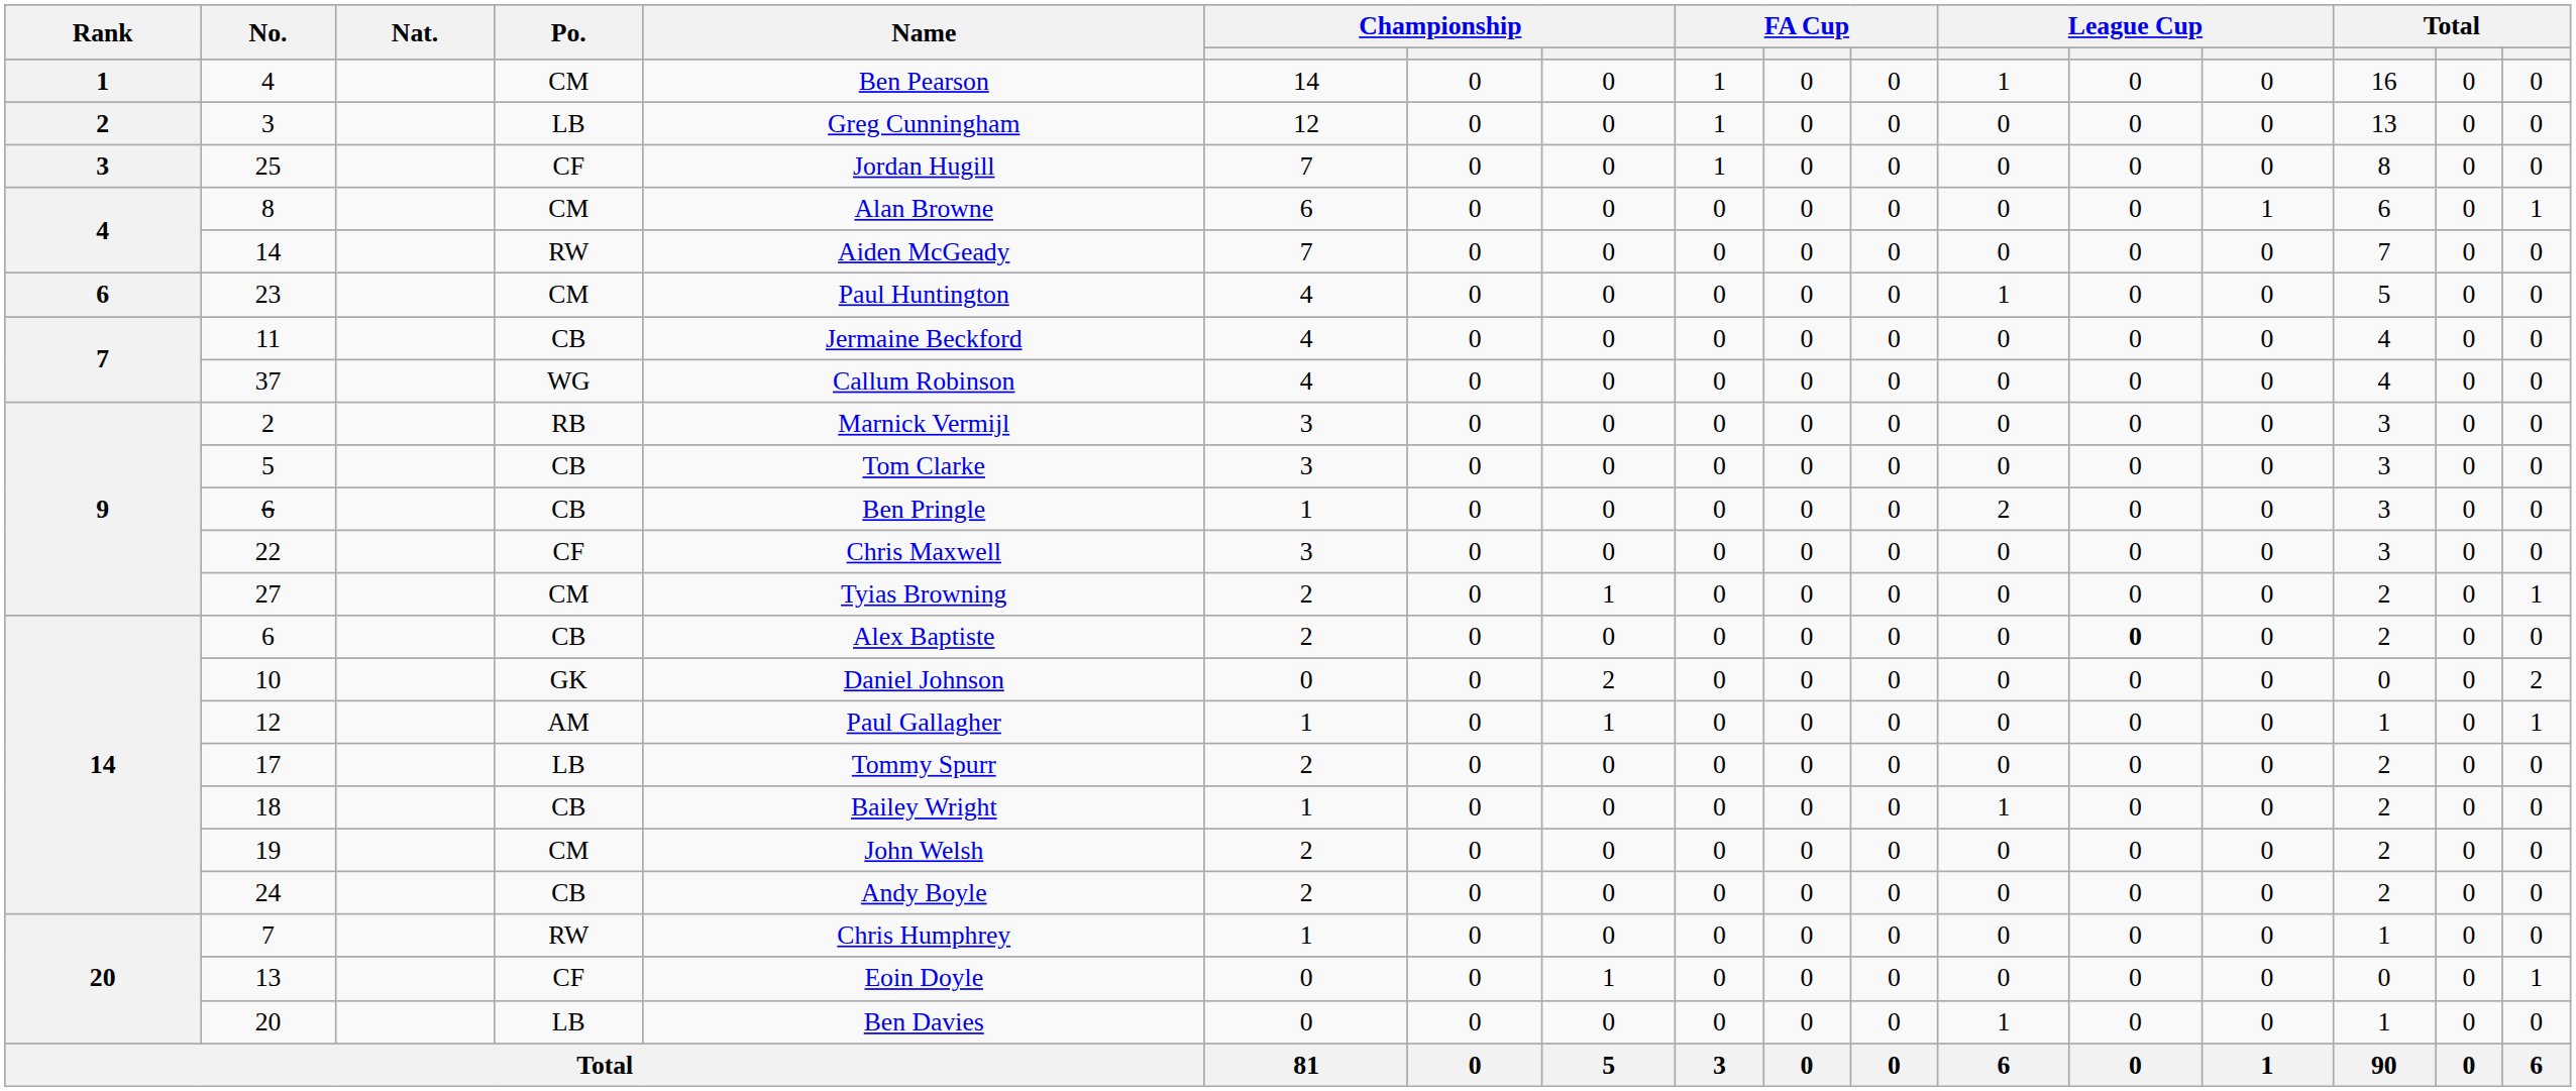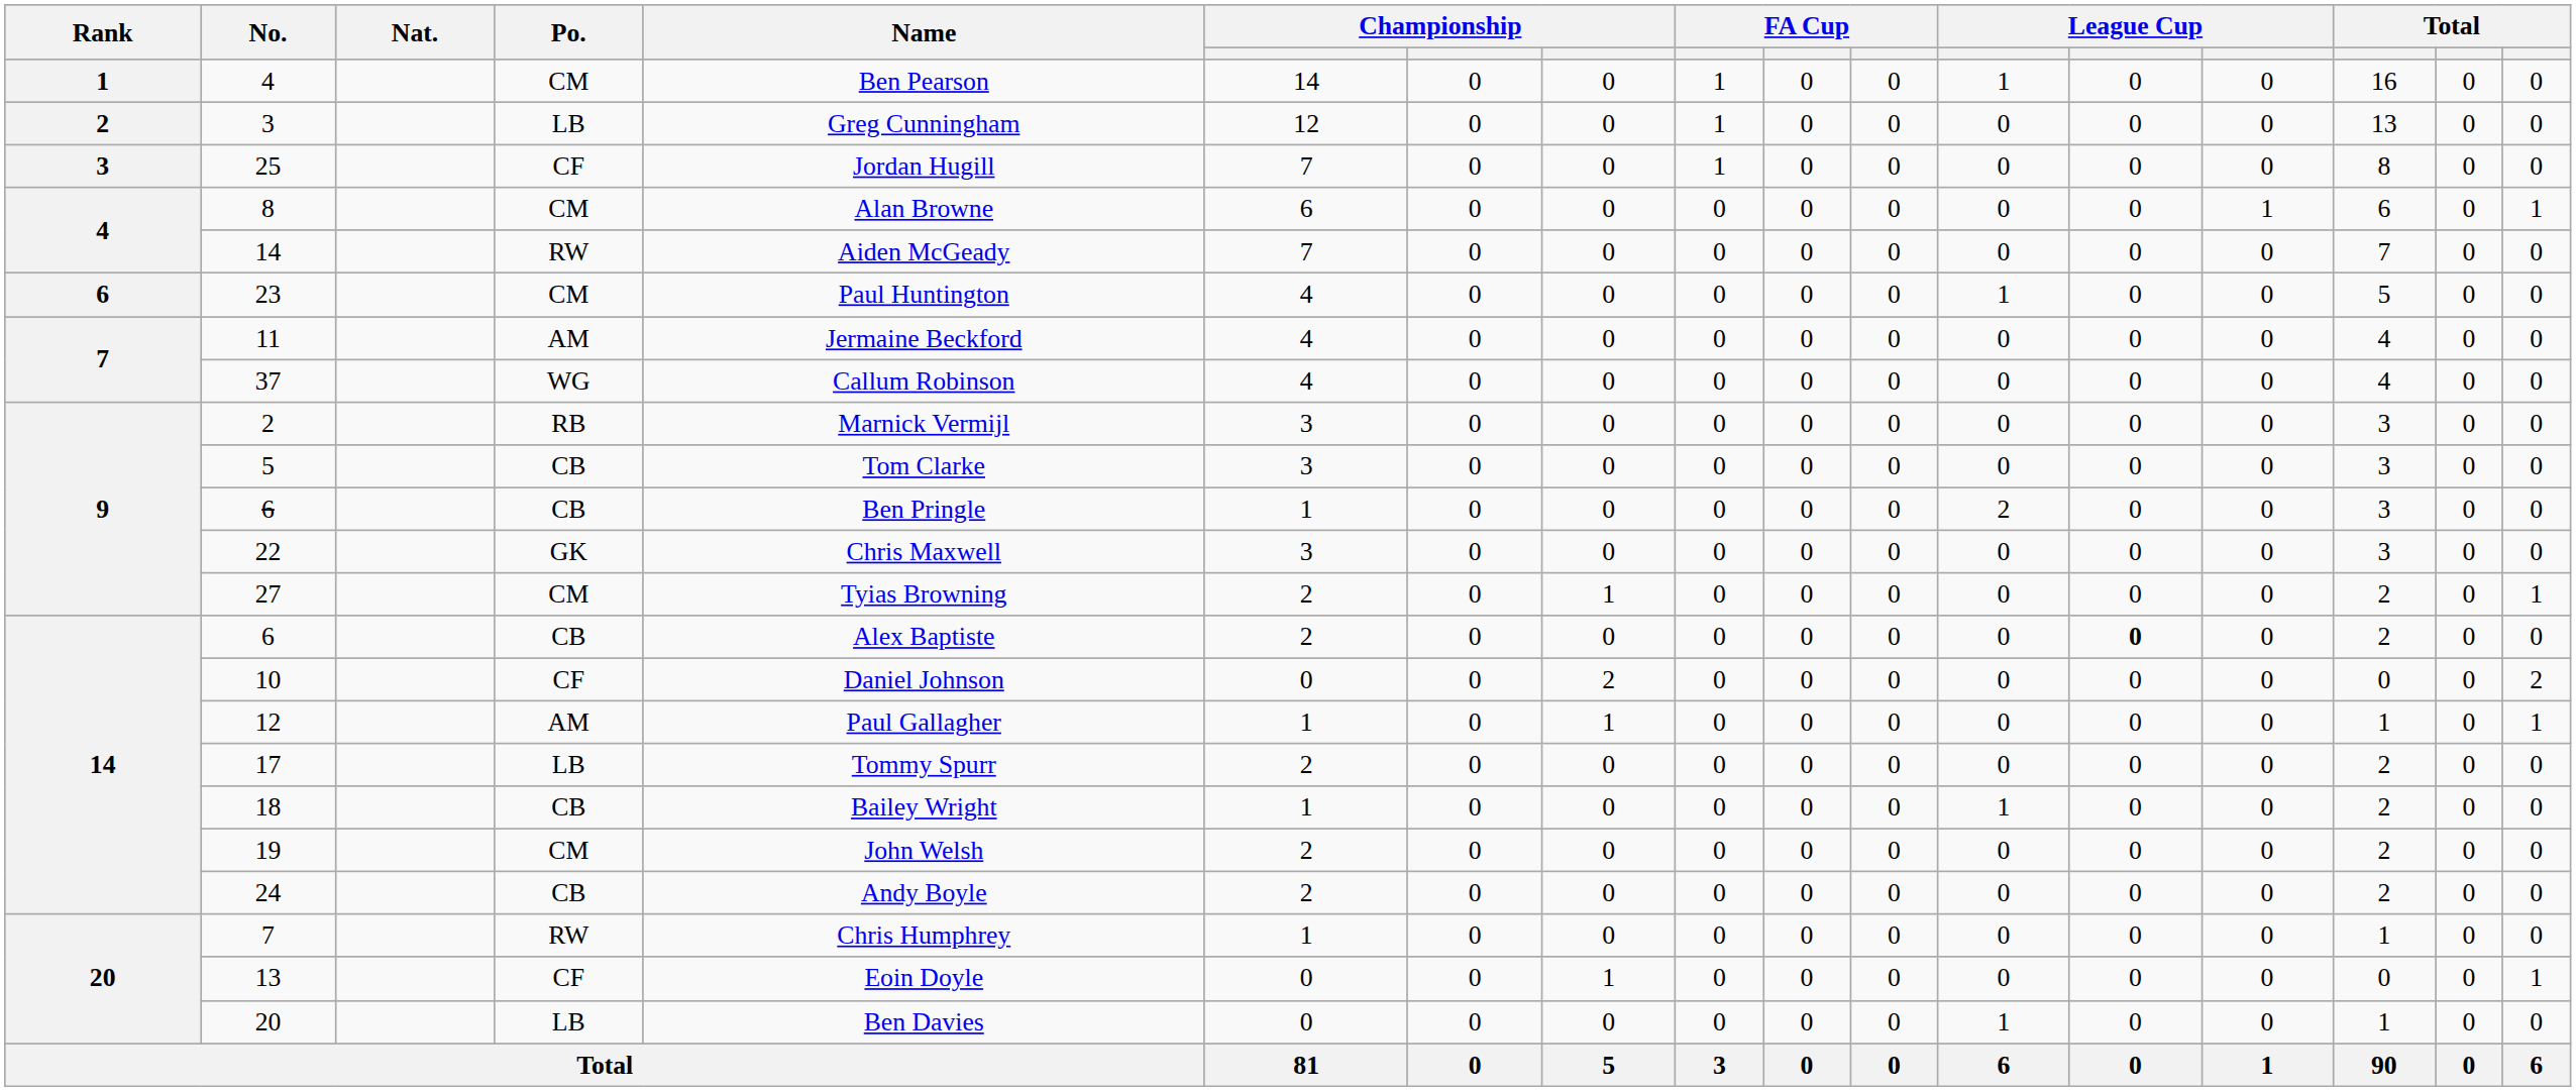 <table class="wikitable" style="text-align:center; font-size:95%; width:95%;">
 <tr>
 <th rowspan=2>Rank</th>
 <th rowspan=2>No.</th>
 <th rowspan=2>Nat.</th>
 <th rowspan=2>Po.</th>
 <th rowspan=2>Name</th>
 <th colspan=3><a href='#'>Championship</a></th>
 <th colspan=3><a href='#'>FA Cup</a></th>
 <th colspan=3><a href='#'>League Cup</a></th>
 <th colspan=3>Total</th>
 </tr>
 <tr>
 <th></th>
 <th></th>
 <th></th>
 <th></th>
 <th></th>
 <th></th>
 <th></th>
 <th></th>
 <th></th>
 <th></th>
 <th></th>
 <th></th>
 </tr>
 <tr>
 <th rowspan=1>1</th>
 <td>4</td>
 <td></td>
 <td>CM</td>
 <td><a href='#'>Ben Pearson</a></td>
 <td>14</td>
 <td>0</td>
 <td>0</td>
 <td>1</td>
 <td>0</td>
 <td>0</td>
 <td>1</td>
 <td>0</td>
 <td>0</td>
 <td>16</td>
 <td>0</td>
 <td>0</td>
 </tr>
 <tr>
 <th rowspan=1>2</th>
 <td>3</td>
 <td></td>
 <td>LB</td>
 <td><a href='#'>Greg Cunningham</a></td>
 <td>12</td>
 <td>0</td>
 <td>0</td>
 <td>1</td>
 <td>0</td>
 <td>0</td>
 <td>0</td>
 <td>0</td>
 <td>0</td>
 <td>13</td>
 <td>0</td>
 <td>0</td>
 </tr>
 <tr>
 <th rowspan=1>3</th>
 <td>25</td>
 <td></td>
 <td>CF</td>
 <td><a href='#'>Jordan Hugill</a></td>
 <td>7</td>
 <td>0</td>
 <td>0</td>
 <td>1</td>
 <td>0</td>
 <td>0</td>
 <td>0</td>
 <td>0</td>
 <td>0</td>
 <td>8</td>
 <td>0</td>
 <td>0</td>
 </tr>
 <tr>
 <th rowspan=2>4</th>
 <td>8</td>
 <td></td>
 <td>CM</td>
 <td><a href='#'>Alan Browne</a></td>
 <td>6</td>
 <td>0</td>
 <td>0</td>
 <td>0</td>
 <td>0</td>
 <td>0</td>
 <td>0</td>
 <td>0</td>
 <td>1</td>
 <td>6</td>
 <td>0</td>
 <td>1</td>
 </tr>
 <tr>
 <td>14</td>
 <td></td>
 <td>RW</td>
 <td><a href='#'>Aiden McGeady</a></td>
 <td>7</td>
 <td>0</td>
 <td>0</td>
 <td>0</td>
 <td>0</td>
 <td>0</td>
 <td>0</td>
 <td>0</td>
 <td>0</td>
 <td>7</td>
 <td>0</td>
 <td>0</td>
 </tr>
 <tr>
 <th rowspan=1>6</th>
 <td>23</td>
 <td></td>
 <td>CM</td>
 <td><a href='#'>Paul Huntington</a></td>
 <td>4</td>
 <td>0</td>
 <td>0</td>
 <td>0</td>
 <td>0</td>
 <td>0</td>
 <td>1</td>
 <td>0</td>
 <td>0</td>
 <td>5</td>
 <td>0</td>
 <td>0</td>
 </tr>
 <tr>
 <th rowspan=2>7</th>
 <td>11</td>
 <td></td>
-<td>CB</td>
+<td>AM</td>
 <td><a href='#'>Jermaine Beckford</a></td>
 <td>4</td>
 <td>0</td>
 <td>0</td>
 <td>0</td>
 <td>0</td>
 <td>0</td>
 <td>0</td>
 <td>0</td>
 <td>0</td>
 <td>4</td>
 <td>0</td>
 <td>0</td>
 </tr>
 <tr>
 <td>37</td>
 <td></td>
 <td>WG</td>
 <td><a href='#'>Callum Robinson</a></td>
 <td>4</td>
 <td>0</td>
 <td>0</td>
 <td>0</td>
 <td>0</td>
 <td>0</td>
 <td>0</td>
 <td>0</td>
 <td>0</td>
 <td>4</td>
 <td>0</td>
 <td>0</td>
 </tr>
 <tr>
 <th rowspan=5>9</th>
 <td>2</td>
 <td></td>
 <td>RB</td>
 <td><a href='#'>Marnick Vermijl</a></td>
 <td>3</td>
 <td>0</td>
 <td>0</td>
 <td>0</td>
 <td>0</td>
 <td>0</td>
 <td>0</td>
 <td>0</td>
 <td>0</td>
 <td>3</td>
 <td>0</td>
 <td>0</td>
 </tr>
 <tr>
 <td>5</td>
 <td></td>
 <td>CB</td>
 <td><a href='#'>Tom Clarke</a></td>
 <td>3</td>
 <td>0</td>
 <td>0</td>
 <td>0</td>
 <td>0</td>
 <td>0</td>
 <td>0</td>
 <td>0</td>
 <td>0</td>
 <td>3</td>
 <td>0</td>
 <td>0</td>
 </tr>
 <tr>
 <td><s>6</s></td>
 <td></td>
 <td>CB</td>
 <td><a href='#'>Ben Pringle</a></td>
 <td>1</td>
 <td>0</td>
 <td>0</td>
 <td>0</td>
 <td>0</td>
 <td>0</td>
 <td>2</td>
 <td>0</td>
 <td>0</td>
 <td>3</td>
 <td>0</td>
 <td>0</td>
 </tr>
 <tr>
 <td>22</td>
 <td></td>
-<td>CF</td>
+<td>GK</td>
 <td><a href='#'>Chris Maxwell</a></td>
 <td>3</td>
 <td>0</td>
 <td>0</td>
 <td>0</td>
 <td>0</td>
 <td>0</td>
 <td>0</td>
 <td>0</td>
 <td>0</td>
 <td>3</td>
 <td>0</td>
 <td>0</td>
 </tr>
 <tr>
 <td>27</td>
 <td></td>
 <td>CM</td>
 <td><a href='#'>Tyias Browning</a></td>
 <td>2</td>
 <td>0</td>
 <td>1</td>
 <td>0</td>
 <td>0</td>
 <td>0</td>
 <td>0</td>
 <td>0</td>
 <td>0</td>
 <td>2</td>
 <td>0</td>
 <td>1</td>
 </tr>
 <tr>
 <th rowspan=7>14</th>
 <td>6</td>
 <td></td>
 <td>CB</td>
 <td><a href='#'>Alex Baptiste</a></td>
 <td>2</td>
 <td>0</td>
 <td>0</td>
 <td>0</td>
 <td>0</td>
 <td>0</td>
 <td>0</td>
 <td><strong>0</strong></td>
 <td>0</td>
 <td>2</td>
 <td>0</td>
 <td>0</td>
 </tr>
 <tr>
 <td>10</td>
 <td></td>
-<td>GK</td>
+<td>CF</td>
 <td><a href='#'>Daniel Johnson</a></td>
 <td>0</td>
 <td>0</td>
 <td>2</td>
 <td>0</td>
 <td>0</td>
 <td>0</td>
 <td>0</td>
 <td>0</td>
 <td>0</td>
 <td>0</td>
 <td>0</td>
 <td>2</td>
 </tr>
 <tr>
 <td>12</td>
 <td></td>
 <td>AM</td>
 <td><a href='#'>Paul Gallagher</a></td>
 <td>1</td>
 <td>0</td>
 <td>1</td>
 <td>0</td>
 <td>0</td>
 <td>0</td>
 <td>0</td>
 <td>0</td>
 <td>0</td>
 <td>1</td>
 <td>0</td>
 <td>1</td>
 </tr>
 <tr>
 <td>17</td>
 <td></td>
 <td>LB</td>
 <td><a href='#'>Tommy Spurr</a></td>
 <td>2</td>
 <td>0</td>
 <td>0</td>
 <td>0</td>
 <td>0</td>
 <td>0</td>
 <td>0</td>
 <td>0</td>
 <td>0</td>
 <td>2</td>
 <td>0</td>
 <td>0</td>
 </tr>
 <tr>
 <td>18</td>
 <td></td>
 <td>CB</td>
 <td><a href='#'>Bailey Wright</a></td>
 <td>1</td>
 <td>0</td>
 <td>0</td>
 <td>0</td>
 <td>0</td>
 <td>0</td>
 <td>1</td>
 <td>0</td>
 <td>0</td>
 <td>2</td>
 <td>0</td>
 <td>0</td>
 </tr>
 <tr>
 <td>19</td>
 <td></td>
 <td>CM</td>
 <td><a href='#'>John Welsh</a></td>
 <td>2</td>
 <td>0</td>
 <td>0</td>
 <td>0</td>
 <td>0</td>
 <td>0</td>
 <td>0</td>
 <td>0</td>
 <td>0</td>
 <td>2</td>
 <td>0</td>
 <td>0</td>
 </tr>
 <tr>
 <td>24</td>
 <td></td>
 <td>CB</td>
 <td><a href='#'>Andy Boyle</a></td>
 <td>2</td>
 <td>0</td>
 <td>0</td>
 <td>0</td>
 <td>0</td>
 <td>0</td>
 <td>0</td>
 <td>0</td>
 <td>0</td>
 <td>2</td>
 <td>0</td>
 <td>0</td>
 </tr>
 <tr>
 <th rowspan=3>20</th>
 <td>7</td>
 <td></td>
 <td>RW</td>
 <td><a href='#'>Chris Humphrey</a></td>
 <td>1</td>
 <td>0</td>
 <td>0</td>
 <td>0</td>
 <td>0</td>
 <td>0</td>
 <td>0</td>
 <td>0</td>
 <td>0</td>
 <td>1</td>
 <td>0</td>
 <td>0</td>
 </tr>
 <tr>
 <td>13</td>
 <td></td>
 <td>CF</td>
 <td><a href='#'>Eoin Doyle</a></td>
 <td>0</td>
 <td>0</td>
 <td>1</td>
 <td>0</td>
 <td>0</td>
 <td>0</td>
 <td>0</td>
 <td>0</td>
 <td>0</td>
 <td>0</td>
 <td>0</td>
 <td>1</td>
 </tr>
 <tr>
 <td>20</td>
 <td></td>
 <td>LB</td>
 <td><a href='#'>Ben Davies</a></td>
 <td>0</td>
 <td>0</td>
 <td>0</td>
 <td>0</td>
 <td>0</td>
 <td>0</td>
 <td>1</td>
 <td>0</td>
 <td>0</td>
 <td>1</td>
 <td>0</td>
 <td>0</td>
 </tr>
 <tr>
 <th colspan=5>Total</th>
 <th>81</th>
 <th>0</th>
 <th>5</th>
 <th>3</th>
 <th>0</th>
 <th>0</th>
 <th>6</th>
 <th>0</th>
 <th>1</th>
 <th>90</th>
 <th>0</th>
 <th>6</th>
 </tr>
 </table>
